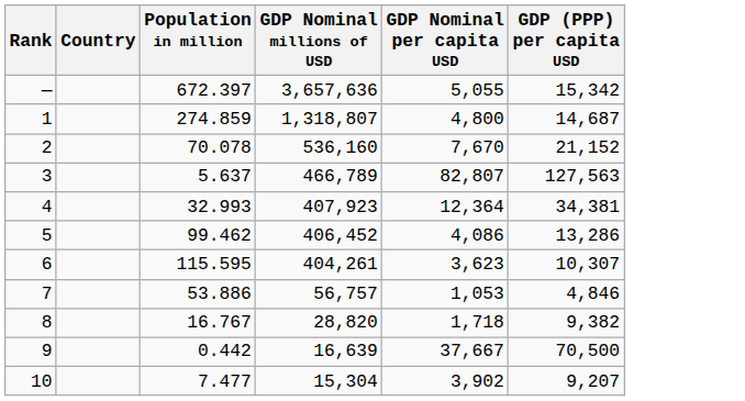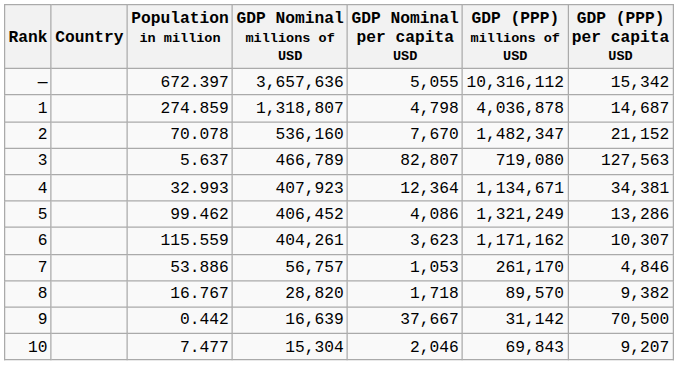 <table class="sortable wikitable" style="text-align:right;">
 <tr>
 <th scope="col" rowspan="1" data-sort-type="number">Rank</th>
 <th scope="col" rowspan="1">Country</th>
 <th scope="col" data-sort-type="number">Population<br><small>in million<br><br></small></th>
 <th scope="col" data-sort-type="number">GDP Nominal<br><small>millions of<br>USD</small></th>
 <th scope="col" data-sort-type="number">GDP Nominal<br>per capita<br><small>USD</small></th>
+<th scope="col" data-sort-type="number">GDP (PPP)<br><small>millions of<br>USD</small></th>
 <th scope="col" data-sort-type="number">GDP (PPP)<br>per capita<br><small>USD</small></th>
 </tr>
 <tr>
 <td>—</td>
 <td ! scope="row" style="text-align: left; font-weight: normal;"></td>
 <td>672.397</td>
 <td>3,657,636</td>
 <td>5,055</td>
+<td>10,316,112</td>
 <td>15,342</td>
 </tr>
 <tr>
 <td>1</td>
 <td ! scope="row" style="text-align: left; font-weight: normal;"></td>
 <td>274.859</td>
 <td>1,318,807</td>
-<td>4,800</td>
+<td>4,798</td>
+<td>4,036,878</td>
 <td>14,687</td>
 </tr>
 <tr>
 <td>2</td>
 <td ! scope="row" style="text-align: left; font-weight: normal;"></td>
 <td>70.078</td>
 <td>536,160</td>
 <td>7,670</td>
+<td>1,482,347</td>
 <td>21,152</td>
 </tr>
 <tr>
 <td>3</td>
 <td ! scope="row" style="text-align: left; font-weight: normal;"></td>
 <td>5.637</td>
 <td>466,789</td>
 <td>82,807</td>
+<td>719,080</td>
 <td>127,563</td>
 </tr>
 <tr>
 <td>4</td>
 <td ! scope="row" style="text-align: left; font-weight: normal;"></td>
 <td>32.993</td>
 <td>407,923</td>
 <td>12,364</td>
+<td>1,134,671</td>
 <td>34,381</td>
 </tr>
 <tr>
 <td>5</td>
 <td scope="row" style="text-align: left; font-weight: normal;" !></td>
 <td>99.462</td>
 <td>406,452</td>
 <td>4,086</td>
+<td>1,321,249</td>
 <td>13,286</td>
 </tr>
 <tr>
 <td>6</td>
 <td scope="1" style="text-align: left; font-weight: normal;" !></td>
-<td>115.595</td>
+<td>115.559</td>
 <td>404,261</td>
 <td>3,623</td>
+<td>1,171,162</td>
 <td>10,307</td>
 </tr>
 <tr>
 <td>7</td>
 <td scope="row" style="text-align: left; font-weight: normal;" !></td>
 <td>53.886</td>
 <td>56,757</td>
 <td>1,053</td>
+<td>261,170</td>
 <td>4,846</td>
 </tr>
 <tr>
 <td>8</td>
 <td ! scope="row" style="text-align: left; font-weight: normal;"></td>
 <td>16.767</td>
 <td>28,820</td>
 <td>1,718</td>
+<td>89,570</td>
 <td>9,382</td>
 </tr>
 <tr>
 <td>9</td>
 <td ! scope="row" style="text-align: left; font-weight: normal;"></td>
 <td>0.442</td>
 <td>16,639</td>
 <td>37,667</td>
+<td>31,142</td>
 <td>70,500</td>
 </tr>
 <tr>
 <td>10</td>
 <td ! scope="row" style="text-align: left; font-weight: normal;"></td>
 <td>7.477</td>
 <td>15,304</td>
-<td>3,902</td>
+<td>2,046</td>
+<td>69,843</td>
 <td>9,207</td>
 </tr>
 </table>
